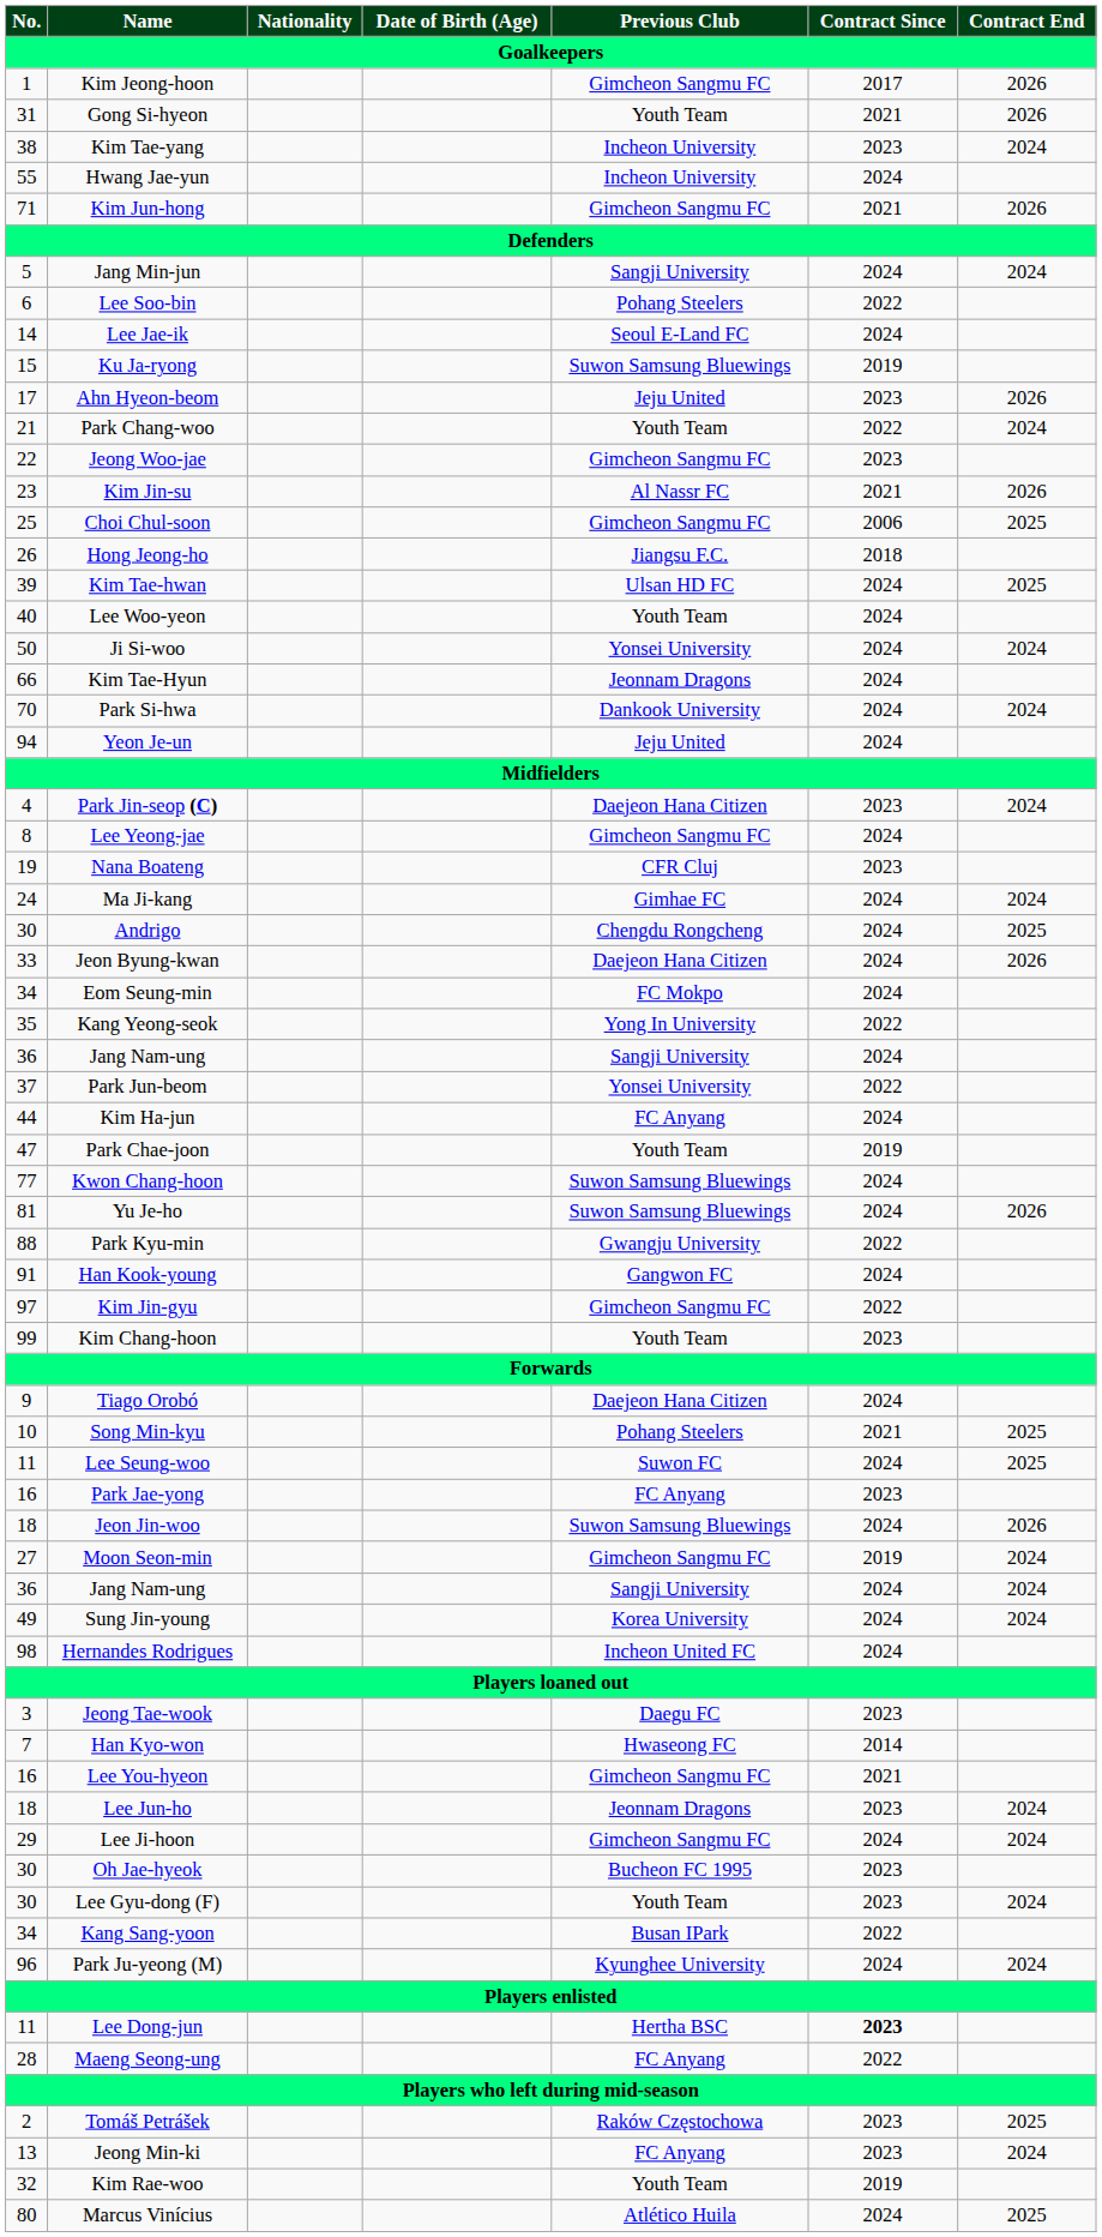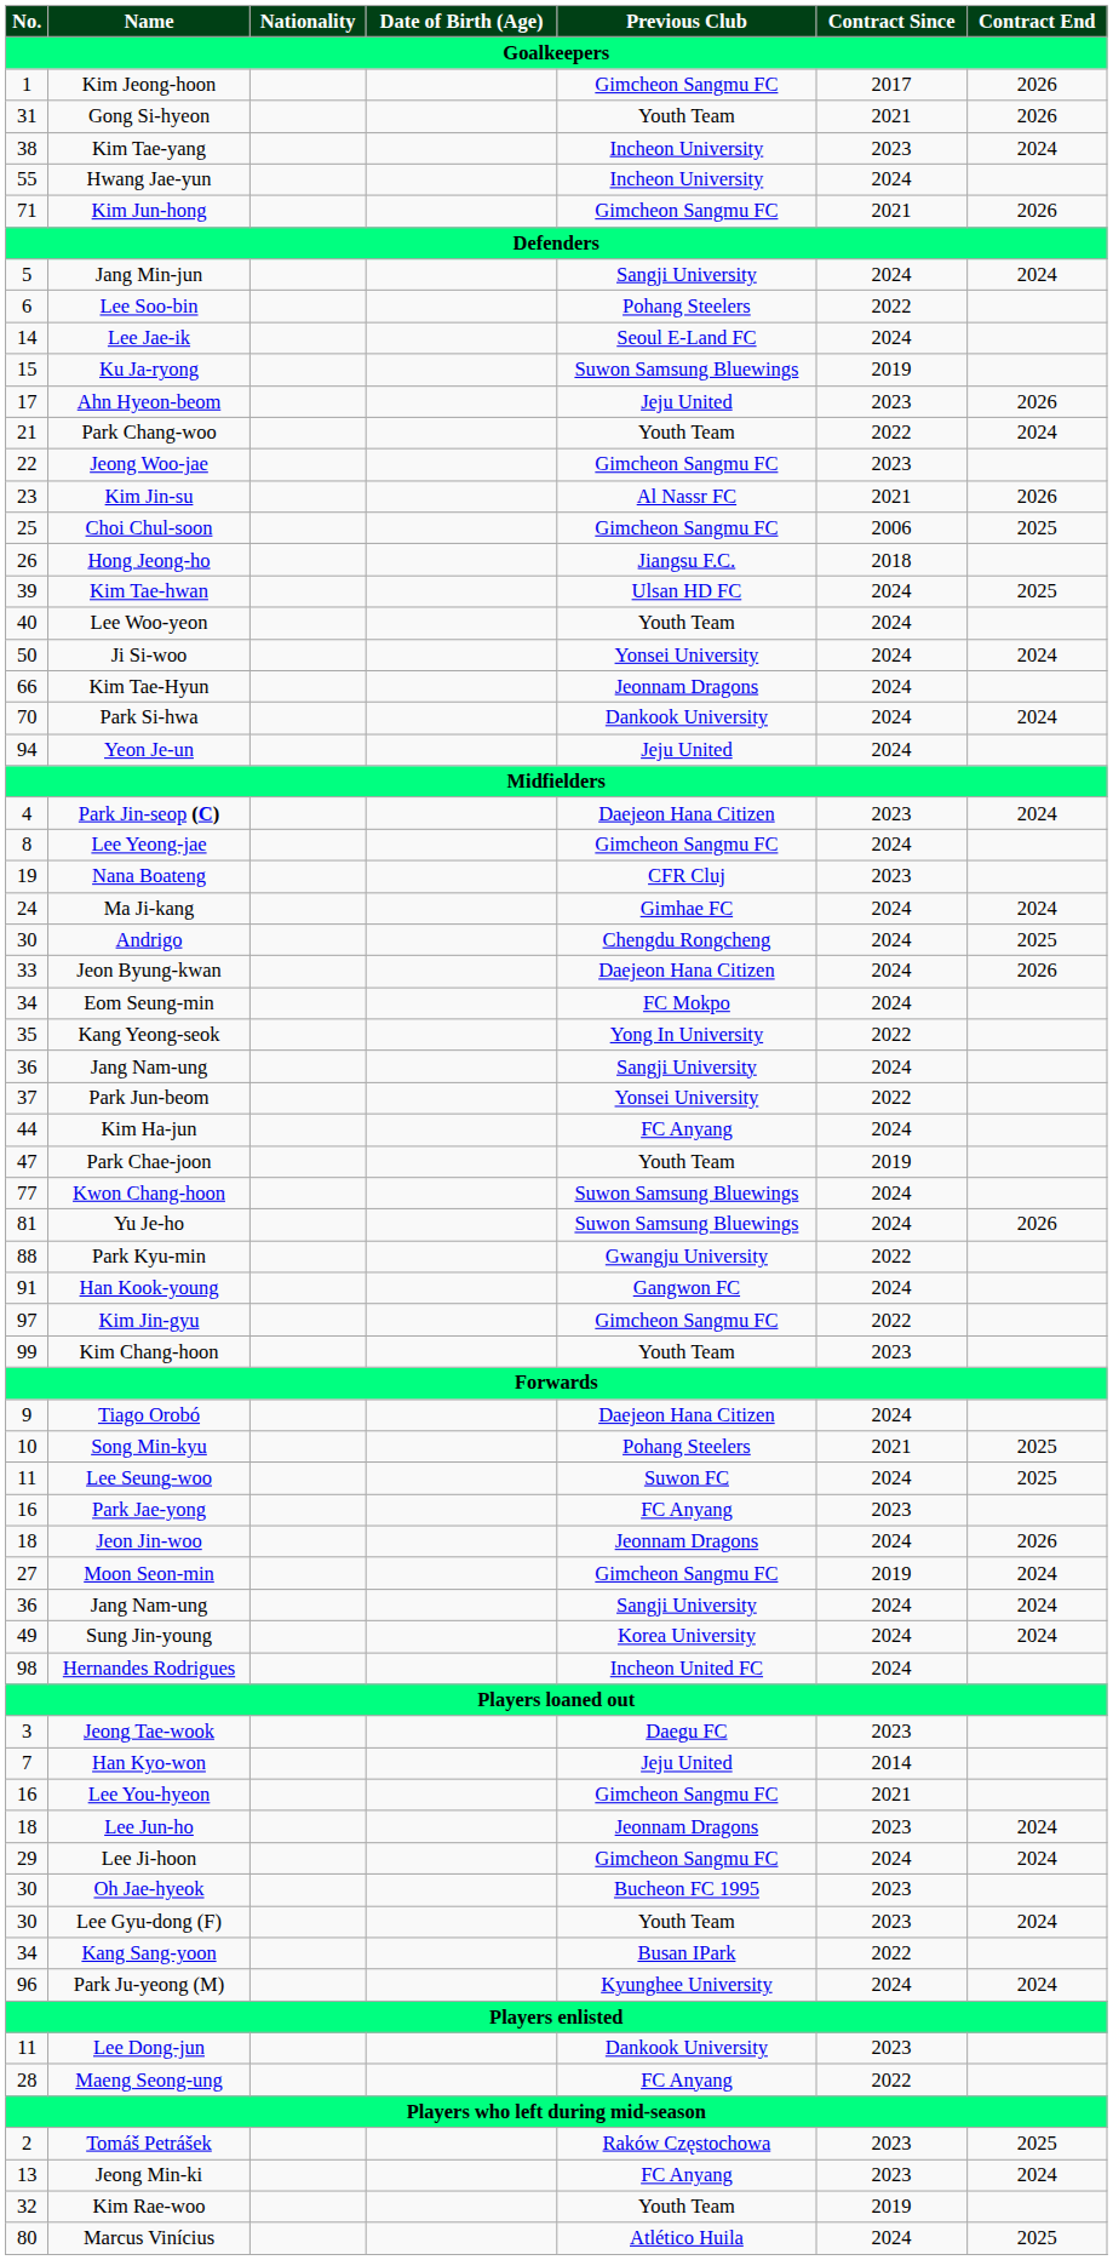 <table class="wikitable" style="text-align:center; font-size:100%; width:100%;">
 <tr>
 <th style="background:#004015; color:white; text-align:center;">No.</th>
 <th style="background:#004015; color:white; text-align:center;">Name</th>
 <th style="background:#004015; color:white; text-align:center;">Nationality</th>
 <th style="background:#004015; color:white; text-align:center;">Date of Birth (Age)</th>
 <th style="background:#004015; color:white; text-align:center;">Previous Club</th>
 <th style="background:#004015; color:white; text-align:center;">Contract Since</th>
 <th style="background:#004015; color:white; text-align:center;">Contract End</th>
 </tr>
 <tr>
 <th colspan="8" style="background:#00FF80; color:black; text-align:center;">Goalkeepers</th>
 </tr>
 <tr>
 <td>1</td>
 <td>Kim Jeong-hoon</td>
 <td></td>
 <td></td>
 <td> <a href='#'>Gimcheon Sangmu FC</a></td>
 <td>2017</td>
 <td>2026</td>
 </tr>
 <tr>
 <td>31</td>
 <td>Gong Si-hyeon</td>
 <td></td>
 <td></td>
 <td>Youth Team</td>
 <td>2021</td>
 <td>2026</td>
 </tr>
 <tr>
 <td>38</td>
 <td>Kim Tae-yang</td>
 <td></td>
 <td></td>
 <td> <a href='#'>Incheon University</a></td>
 <td>2023</td>
 <td>2024</td>
 </tr>
 <tr>
 <td>55</td>
 <td>Hwang Jae-yun</td>
 <td></td>
 <td></td>
 <td> <a href='#'>Incheon University</a></td>
 <td>2024</td>
 <td></td>
 </tr>
 <tr>
 <td>71</td>
 <td><a href='#'>Kim Jun-hong</a></td>
 <td></td>
 <td></td>
 <td> <a href='#'>Gimcheon Sangmu FC</a></td>
 <td>2021</td>
 <td>2026</td>
 </tr>
 <tr>
 <th colspan="8" style="background:#00FF80; color:black; text-align:center;">Defenders</th>
 </tr>
 <tr>
 <td>5</td>
 <td>Jang Min-jun</td>
 <td></td>
 <td></td>
 <td> <a href='#'>Sangji University</a></td>
 <td>2024</td>
 <td>2024</td>
 </tr>
 <tr>
 <td>6</td>
 <td><a href='#'>Lee Soo-bin</a></td>
 <td></td>
 <td></td>
 <td> <a href='#'>Pohang Steelers</a></td>
 <td>2022</td>
 <td></td>
 </tr>
 <tr>
 <td>14</td>
 <td><a href='#'>Lee Jae-ik</a></td>
 <td></td>
 <td></td>
 <td> <a href='#'>Seoul E-Land FC</a></td>
 <td>2024</td>
 <td></td>
 </tr>
 <tr>
 <td>15</td>
 <td><a href='#'>Ku Ja-ryong</a></td>
 <td></td>
 <td></td>
 <td> <a href='#'>Suwon Samsung Bluewings</a></td>
 <td>2019</td>
 <td></td>
 </tr>
 <tr>
 <td>17</td>
 <td><a href='#'>Ahn Hyeon-beom</a></td>
 <td></td>
 <td></td>
 <td> <a href='#'>Jeju United</a></td>
 <td>2023</td>
 <td>2026</td>
 </tr>
 <tr>
 <td>21</td>
 <td>Park Chang-woo</td>
 <td></td>
 <td></td>
 <td>Youth Team</td>
 <td>2022</td>
 <td>2024</td>
 </tr>
 <tr>
 <td>22</td>
 <td><a href='#'>Jeong Woo-jae</a></td>
 <td></td>
 <td></td>
 <td> <a href='#'>Gimcheon Sangmu FC</a></td>
 <td>2023</td>
 <td></td>
 </tr>
 <tr>
 <td>23</td>
 <td><a href='#'>Kim Jin-su</a></td>
 <td></td>
 <td></td>
 <td> <a href='#'>Al Nassr FC</a></td>
 <td>2021</td>
 <td>2026</td>
 </tr>
 <tr>
 <td>25</td>
 <td><a href='#'>Choi Chul-soon</a></td>
 <td></td>
 <td></td>
 <td> <a href='#'>Gimcheon Sangmu FC</a></td>
 <td>2006</td>
 <td>2025</td>
 </tr>
 <tr>
 <td>26</td>
 <td><a href='#'>Hong Jeong-ho</a></td>
 <td></td>
 <td></td>
 <td> <a href='#'>Jiangsu F.C.</a></td>
 <td>2018</td>
 <td></td>
 </tr>
 <tr>
 <td>39</td>
 <td><a href='#'>Kim Tae-hwan</a></td>
 <td></td>
 <td></td>
 <td> <a href='#'>Ulsan HD FC</a></td>
 <td>2024</td>
 <td>2025</td>
 </tr>
 <tr>
 <td>40</td>
 <td>Lee Woo-yeon</td>
 <td></td>
 <td></td>
 <td>Youth Team</td>
 <td>2024</td>
 <td></td>
 </tr>
 <tr>
 <td>50</td>
 <td>Ji Si-woo</td>
 <td></td>
 <td></td>
 <td> <a href='#'>Yonsei University</a></td>
 <td>2024</td>
 <td>2024</td>
 </tr>
 <tr>
 <td>66</td>
 <td>Kim Tae-Hyun</td>
 <td></td>
 <td></td>
 <td> <a href='#'>Jeonnam Dragons</a></td>
 <td>2024</td>
 <td></td>
 </tr>
 <tr>
 <td>70</td>
 <td>Park Si-hwa</td>
 <td></td>
 <td></td>
 <td> <a href='#'>Dankook University</a></td>
 <td>2024</td>
 <td>2024</td>
 </tr>
 <tr>
 <td>94</td>
 <td><a href='#'>Yeon Je-un</a></td>
 <td></td>
 <td></td>
 <td> <a href='#'>Jeju United</a></td>
 <td>2024</td>
 <td></td>
 </tr>
 <tr>
 <th colspan="8" style="background:#00FF80; color:black; text-align:center;">Midfielders</th>
 </tr>
 <tr>
 <td>4</td>
 <td><a href='#'>Park Jin-seop</a> <strong>(<a href='#'>C</a>)</strong></td>
 <td></td>
 <td></td>
 <td> <a href='#'>Daejeon Hana Citizen</a></td>
 <td>2023</td>
 <td>2024</td>
 </tr>
 <tr>
 <td>8</td>
 <td><a href='#'>Lee Yeong-jae</a></td>
 <td></td>
 <td></td>
 <td> <a href='#'>Gimcheon Sangmu FC</a></td>
 <td>2024</td>
 <td></td>
 </tr>
 <tr>
 <td>19</td>
 <td><a href='#'>Nana Boateng</a></td>
 <td></td>
 <td></td>
 <td> <a href='#'>CFR Cluj</a></td>
 <td>2023</td>
 <td></td>
 </tr>
 <tr>
 <td>24</td>
 <td>Ma Ji-kang</td>
 <td></td>
 <td></td>
 <td> <a href='#'>Gimhae FC</a></td>
 <td>2024</td>
 <td>2024</td>
 </tr>
 <tr>
 <td>30</td>
 <td><a href='#'>Andrigo</a></td>
 <td></td>
 <td></td>
 <td> <a href='#'>Chengdu Rongcheng</a></td>
 <td>2024</td>
 <td>2025</td>
 </tr>
 <tr>
 <td>33</td>
 <td>Jeon Byung-kwan</td>
 <td></td>
 <td></td>
 <td> <a href='#'>Daejeon Hana Citizen</a></td>
 <td>2024</td>
 <td>2026</td>
 </tr>
 <tr>
 <td>34</td>
 <td>Eom Seung-min</td>
 <td></td>
 <td></td>
 <td> <a href='#'>FC Mokpo</a></td>
 <td>2024</td>
 <td></td>
 </tr>
 <tr>
 <td>35</td>
 <td>Kang Yeong-seok</td>
 <td></td>
 <td></td>
 <td> <a href='#'>Yong In University</a></td>
 <td>2022</td>
 <td></td>
 </tr>
 <tr>
 <td>36</td>
 <td>Jang Nam-ung</td>
 <td></td>
 <td></td>
 <td> <a href='#'>Sangji University</a></td>
 <td>2024</td>
 <td></td>
 </tr>
 <tr>
 <td>37</td>
 <td>Park Jun-beom</td>
 <td></td>
 <td></td>
 <td> <a href='#'>Yonsei University</a></td>
 <td>2022</td>
 <td></td>
 </tr>
 <tr>
 <td>44</td>
 <td>Kim Ha-jun</td>
 <td></td>
 <td></td>
 <td> <a href='#'>FC Anyang</a></td>
 <td>2024</td>
 <td></td>
 </tr>
 <tr>
 <td>47</td>
 <td>Park Chae-joon</td>
 <td></td>
 <td></td>
 <td>Youth Team</td>
 <td>2019</td>
 <td></td>
 </tr>
 <tr>
 <td>77</td>
 <td><a href='#'>Kwon Chang-hoon</a></td>
 <td></td>
 <td></td>
 <td> <a href='#'>Suwon Samsung Bluewings</a></td>
 <td>2024</td>
 <td></td>
 </tr>
 <tr>
 <td>81</td>
 <td>Yu Je-ho</td>
 <td></td>
 <td></td>
 <td> <a href='#'>Suwon Samsung Bluewings</a></td>
 <td>2024</td>
 <td>2026</td>
 </tr>
 <tr>
 <td>88</td>
 <td>Park Kyu-min</td>
 <td></td>
 <td></td>
 <td> <a href='#'>Gwangju University</a></td>
 <td>2022</td>
 <td></td>
 </tr>
 <tr>
 <td>91</td>
 <td><a href='#'>Han Kook-young</a></td>
 <td></td>
 <td></td>
 <td> <a href='#'>Gangwon FC</a></td>
 <td>2024</td>
 <td></td>
 </tr>
 <tr>
 <td>97</td>
 <td><a href='#'>Kim Jin-gyu</a></td>
 <td></td>
 <td></td>
 <td> <a href='#'>Gimcheon Sangmu FC</a></td>
 <td>2022</td>
 <td></td>
 </tr>
 <tr>
 <td>99</td>
 <td>Kim Chang-hoon</td>
 <td></td>
 <td></td>
 <td>Youth Team</td>
 <td>2023</td>
 <td></td>
 </tr>
 <tr>
 <th colspan="8" style="background:#00FF80; color:black; text-align:center;">Forwards</th>
 </tr>
 <tr>
 <td>9</td>
 <td><a href='#'>Tiago Orobó</a></td>
 <td></td>
 <td></td>
 <td> <a href='#'>Daejeon Hana Citizen</a></td>
 <td>2024</td>
 <td></td>
 </tr>
 <tr>
 <td>10</td>
 <td><a href='#'>Song Min-kyu</a></td>
 <td></td>
 <td></td>
 <td> <a href='#'>Pohang Steelers</a></td>
 <td>2021</td>
 <td>2025</td>
 </tr>
 <tr>
 <td>11</td>
 <td><a href='#'>Lee Seung-woo</a></td>
 <td></td>
 <td></td>
 <td> <a href='#'>Suwon FC</a></td>
 <td>2024</td>
 <td>2025</td>
 </tr>
 <tr>
 <td>16</td>
 <td><a href='#'>Park Jae-yong</a></td>
 <td></td>
 <td></td>
 <td> <a href='#'>FC Anyang</a></td>
 <td>2023</td>
 <td></td>
 </tr>
 <tr>
 <td>18</td>
 <td><a href='#'>Jeon Jin-woo</a></td>
 <td></td>
 <td></td>
-<td> <a href='#'>Suwon Samsung Bluewings</a></td>
+<td> <a href='#'>Jeonnam Dragons</a></td>
 <td>2024</td>
 <td>2026</td>
 </tr>
 <tr>
 <td>27</td>
 <td><a href='#'>Moon Seon-min</a></td>
 <td></td>
 <td></td>
 <td> <a href='#'>Gimcheon Sangmu FC</a></td>
 <td>2019</td>
 <td>2024</td>
 </tr>
 <tr>
 <td>36</td>
 <td>Jang Nam-ung</td>
 <td></td>
 <td></td>
 <td> <a href='#'>Sangji University</a></td>
 <td>2024</td>
 <td>2024</td>
 </tr>
 <tr>
 <td>49</td>
 <td>Sung Jin-young</td>
 <td></td>
 <td></td>
 <td> <a href='#'>Korea University</a></td>
 <td>2024</td>
 <td>2024</td>
 </tr>
 <tr>
 <td>98</td>
 <td><a href='#'>Hernandes Rodrigues</a></td>
 <td></td>
 <td></td>
 <td> <a href='#'>Incheon United FC</a></td>
 <td>2024</td>
 <td></td>
 </tr>
 <tr>
 <th colspan="8" style="background:#00FF80; color:black; text-align:center;">Players loaned out</th>
 </tr>
 <tr>
 <td>3</td>
 <td><a href='#'>Jeong Tae-wook</a></td>
 <td></td>
 <td></td>
 <td> <a href='#'>Daegu FC</a></td>
 <td>2023</td>
 <td></td>
 </tr>
 <tr>
 <td>7</td>
 <td><a href='#'>Han Kyo-won</a></td>
 <td></td>
 <td></td>
-<td> <a href='#'>Hwaseong FC</a></td>
+<td> <a href='#'>Jeju United</a></td>
 <td>2014</td>
 <td></td>
 </tr>
 <tr>
 <td>16</td>
 <td><a href='#'>Lee You-hyeon</a></td>
 <td></td>
 <td></td>
 <td> <a href='#'>Gimcheon Sangmu FC</a></td>
 <td>2021</td>
 <td></td>
 </tr>
 <tr>
 <td>18</td>
 <td><a href='#'>Lee Jun-ho</a></td>
 <td></td>
 <td></td>
 <td> <a href='#'>Jeonnam Dragons</a></td>
 <td>2023</td>
 <td>2024</td>
 </tr>
 <tr>
 <td>29</td>
 <td>Lee Ji-hoon</td>
 <td></td>
 <td></td>
 <td> <a href='#'>Gimcheon Sangmu FC</a></td>
 <td>2024</td>
 <td>2024</td>
 </tr>
 <tr>
 <td>30</td>
 <td><a href='#'>Oh Jae-hyeok</a></td>
 <td></td>
 <td></td>
 <td> <a href='#'>Bucheon FC 1995</a></td>
 <td>2023</td>
 <td></td>
 </tr>
 <tr>
 <td>30</td>
 <td>Lee Gyu-dong (F)</td>
 <td></td>
 <td></td>
 <td>Youth Team</td>
 <td>2023</td>
 <td>2024</td>
 </tr>
 <tr>
 <td>34</td>
 <td><a href='#'>Kang Sang-yoon</a></td>
 <td></td>
 <td></td>
 <td> <a href='#'>Busan IPark</a></td>
 <td>2022</td>
 <td></td>
 </tr>
 <tr>
 <td>96</td>
 <td>Park Ju-yeong (M)</td>
 <td></td>
 <td></td>
 <td> <a href='#'>Kyunghee University</a></td>
 <td>2024</td>
 <td>2024</td>
 </tr>
 <tr>
 <th colspan="8" style="background:#00FF80; color:black; text-align:center;">Players enlisted</th>
 </tr>
 <tr>
 <td>11</td>
 <td><a href='#'>Lee Dong-jun</a></td>
 <td></td>
 <td></td>
-<td> <a href='#'>Hertha BSC</a></td>
-<td><strong>2023</strong></td>
+<td> <a href='#'>Dankook University</a></td>
+<td>2023</td>
 <td></td>
 </tr>
 <tr>
 <td>28</td>
 <td><a href='#'>Maeng Seong-ung</a></td>
 <td></td>
 <td></td>
 <td> <a href='#'>FC Anyang</a></td>
 <td>2022</td>
 <td></td>
 </tr>
 <tr>
 <th colspan="8" style="background:#00FF80; color:black; text-align:center;">Players who left during mid-season</th>
 </tr>
 <tr>
 <td>2</td>
 <td><a href='#'>Tomáš Petrášek</a></td>
 <td></td>
 <td></td>
 <td> <a href='#'>Raków Częstochowa</a></td>
 <td>2023</td>
 <td>2025</td>
 </tr>
 <tr>
 <td>13</td>
 <td>Jeong Min-ki</td>
 <td></td>
 <td></td>
 <td> <a href='#'>FC Anyang</a></td>
 <td>2023</td>
 <td>2024</td>
 </tr>
 <tr>
 <td>32</td>
 <td>Kim Rae-woo</td>
 <td></td>
 <td></td>
 <td>Youth Team</td>
 <td>2019</td>
 <td></td>
 </tr>
 <tr>
 <td>80</td>
 <td>Marcus Vinícius</td>
 <td></td>
 <td></td>
 <td> <a href='#'>Atlético Huila</a></td>
 <td>2024</td>
 <td>2025</td>
 </tr>
 <tr>
 </tr>
 </table>
